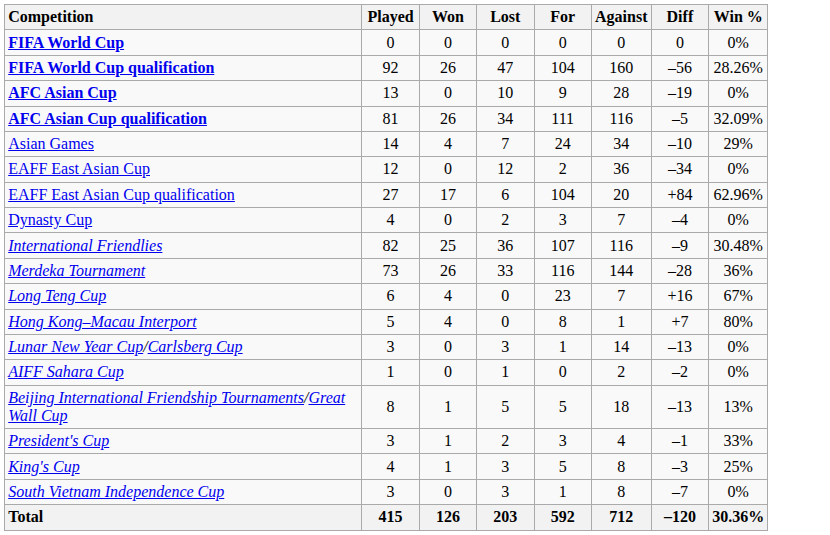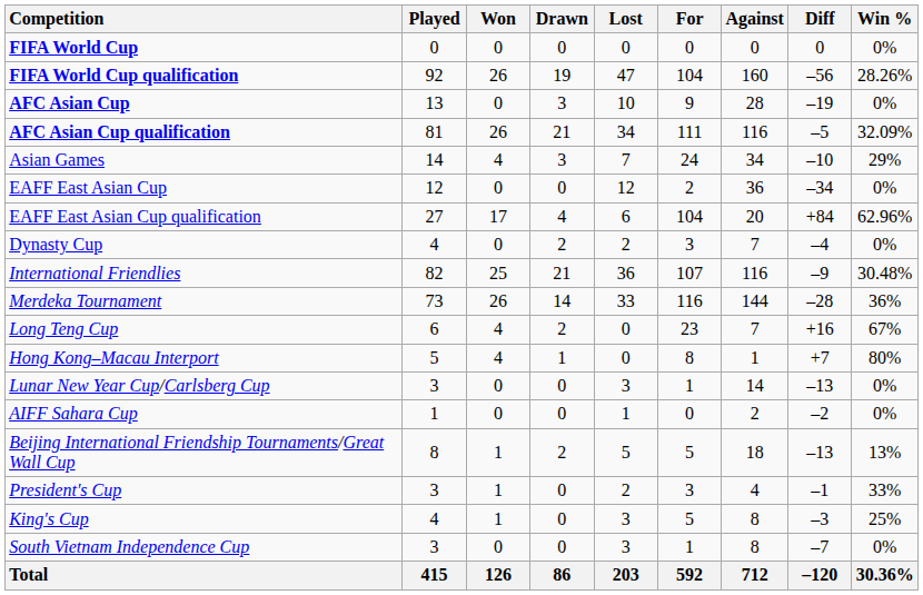 <table class="wikitable" style="text-align:center;">
 <tr>
 <th style="width:350px; text-align:left;">Competition</th>
 <th style="width:50px;">Played</th>
 <th style="width:50px;">Won</th>
+<th style="width:50px;">Drawn</th>
 <th style="width:50px;">Lost</th>
 <th style="width:50px;">For</th>
 <th style="width:50px;">Against</th>
 <th style="width:50px;">Diff</th>
 <th style="width:50px;">Win %</th>
 </tr>
 <tr>
 <td style="text-align:left;"><strong><a href='#'>FIFA World Cup</a></strong></td>
 <td>0</td>
 <td>0</td>
 <td>0</td>
 <td>0</td>
 <td>0</td>
 <td>0</td>
+<td>0</td>
 <td>0%</td>
 </tr>
 <tr>
 <td style="text-align:left;"><strong><a href='#'>FIFA World Cup qualification</a></strong></td>
 <td>92</td>
 <td>26</td>
+<td>19</td>
 <td>47</td>
 <td>104</td>
 <td>160</td>
 <td>–56</td>
 <td>28.26%</td>
 </tr>
 <tr>
 <td style="text-align:left;"><strong><a href='#'>AFC Asian Cup</a></strong></td>
 <td>13</td>
 <td>0</td>
+<td>3</td>
 <td>10</td>
 <td>9</td>
 <td>28</td>
 <td>–19</td>
 <td>0%</td>
 </tr>
 <tr>
 <td style="text-align:left;"><strong><a href='#'>AFC Asian Cup qualification</a></strong></td>
 <td>81</td>
 <td>26</td>
+<td>21</td>
 <td>34</td>
 <td>111</td>
 <td>116</td>
 <td>–5</td>
 <td>32.09%</td>
 </tr>
 <tr>
 <td style="text-align:left;"><a href='#'>Asian Games</a></td>
 <td>14</td>
 <td>4</td>
+<td>3</td>
 <td>7</td>
 <td>24</td>
 <td>34</td>
 <td>–10</td>
 <td>29%</td>
 </tr>
 <tr>
 <td style="text-align:left;"><a href='#'>EAFF East Asian Cup</a></td>
 <td>12</td>
+<td>0</td>
 <td>0</td>
 <td>12</td>
 <td>2</td>
 <td>36</td>
 <td>–34</td>
 <td>0%</td>
 </tr>
 <tr>
 <td style="text-align:left;"><a href='#'>EAFF East Asian Cup qualification</a></td>
 <td>27</td>
 <td>17</td>
+<td>4</td>
 <td>6</td>
 <td>104</td>
 <td>20</td>
 <td>+84</td>
 <td>62.96%</td>
 </tr>
 <tr>
 <td style="text-align:left;"><a href='#'>Dynasty Cup</a></td>
 <td>4</td>
 <td>0</td>
 <td>2</td>
+<td>2</td>
 <td>3</td>
 <td>7</td>
 <td>–4</td>
 <td>0%</td>
 </tr>
 <tr>
 <td style="text-align:left;"><em><a href='#'>International Friendlies</a></em></td>
 <td>82</td>
 <td>25</td>
+<td>21</td>
 <td>36</td>
 <td>107</td>
 <td>116</td>
 <td>–9</td>
 <td>30.48%</td>
 </tr>
 <tr>
 <td style="text-align:left;"><em><a href='#'>Merdeka Tournament</a></em></td>
 <td>73</td>
 <td>26</td>
+<td>14</td>
 <td>33</td>
 <td>116</td>
 <td>144</td>
 <td>–28</td>
 <td>36%</td>
 </tr>
 <tr>
 <td style="text-align:left;"><em><a href='#'>Long Teng Cup</a></em></td>
 <td>6</td>
 <td>4</td>
+<td>2</td>
 <td>0</td>
 <td>23</td>
 <td>7</td>
 <td>+16</td>
 <td>67%</td>
 </tr>
 <tr>
 <td style="text-align:left;"><em><a href='#'>Hong Kong–Macau Interport</a></em></td>
 <td>5</td>
 <td>4</td>
+<td>1</td>
 <td>0</td>
 <td>8</td>
 <td>1</td>
 <td>+7</td>
 <td>80%</td>
 </tr>
 <tr>
 <td style="text-align:left;"><em><a href='#'>Lunar New Year Cup</a>/<a href='#'>Carlsberg Cup</a></em></td>
 <td>3</td>
+<td>0</td>
 <td>0</td>
 <td>3</td>
 <td>1</td>
 <td>14</td>
 <td>–13</td>
 <td>0%</td>
 </tr>
 <tr>
 <td style="text-align:left;"><em><a href='#'>AIFF Sahara Cup</a></em></td>
 <td>1</td>
 <td>0</td>
+<td>0</td>
 <td>1</td>
 <td>0</td>
 <td>2</td>
 <td>–2</td>
 <td>0%</td>
 </tr>
 <tr>
 <td style="text-align:left;"><em><a href='#'>Beijing International Friendship Tournaments</a>/<a href='#'>Great Wall Cup</a></em></td>
 <td>8</td>
 <td>1</td>
+<td>2</td>
 <td>5</td>
 <td>5</td>
 <td>18</td>
 <td>–13</td>
 <td>13%</td>
 </tr>
 <tr>
 <td style="text-align:left;"><em><a href='#'>President's Cup</a></em></td>
 <td>3</td>
 <td>1</td>
+<td>0</td>
 <td>2</td>
 <td>3</td>
 <td>4</td>
 <td>–1</td>
 <td>33%</td>
 </tr>
 <tr>
 <td style="text-align:left;"><em><a href='#'>King's Cup</a></em></td>
 <td>4</td>
 <td>1</td>
+<td>0</td>
 <td>3</td>
 <td>5</td>
 <td>8</td>
 <td>–3</td>
 <td>25%</td>
 </tr>
 <tr>
 <td style="text-align:left;"><em><a href='#'>South Vietnam Independence Cup</a></em></td>
 <td>3</td>
+<td>0</td>
 <td>0</td>
 <td>3</td>
 <td>1</td>
 <td>8</td>
 <td>–7</td>
 <td>0%</td>
 </tr>
 <tr>
 <th style="text-align:left;">Total</th>
 <th>415</th>
 <th>126</th>
+<th>86</th>
 <th>203</th>
 <th>592</th>
 <th>712</th>
 <th>–120</th>
 <th>30.36%</th>
 </tr>
 </table>
